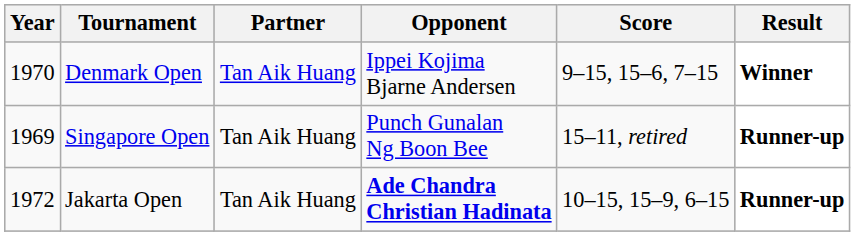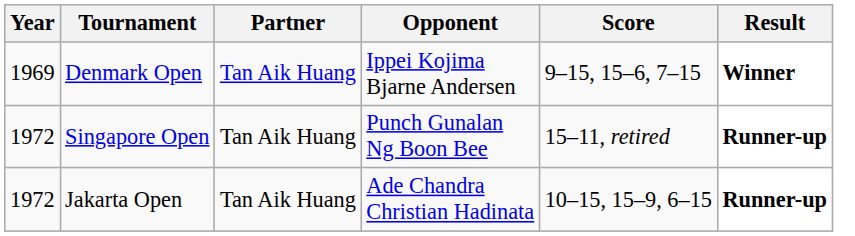 <table class="sortable wikitable" style="font-size: 90%;">
 <tr>
 <th>Year</th>
 <th>Tournament</th>
 <th>Partner</th>
 <th>Opponent</th>
 <th>Score</th>
 <th>Result</th>
 </tr>
 <tr>
-<td align="center">1970</td>
+<td align="center">1969</td>
 <td><a href='#'>Denmark Open</a></td>
 <td> <a href='#'>Tan Aik Huang</a></td>
 <td> <a href='#'>Ippei Kojima</a><br> Bjarne Andersen</td>
 <td>9–15, 15–6, 7–15</td>
 <td style="text-align:left; background:white"> <strong>Winner</strong></td>
 </tr>
 <tr>
-<td align="center">1969</td>
+<td align="center">1972</td>
 <td><a href='#'>Singapore Open</a></td>
 <td> Tan Aik Huang</td>
 <td> <a href='#'>Punch Gunalan</a><br> <a href='#'>Ng Boon Bee</a></td>
 <td>15–11, <em>retired</em></td>
 <td style="text-align:left; background:white"> <strong>Runner-up</strong></td>
 </tr>
 <tr>
 <td align="center">1972</td>
 <td>Jakarta Open</td>
 <td> Tan Aik Huang</td>
-<td><strong> <a href='#'>Ade Chandra</a><br> <a href='#'>Christian Hadinata</a></strong></td>
+<td> <a href='#'>Ade Chandra</a><br> <a href='#'>Christian Hadinata</a></td>
 <td>10–15, 15–9, 6–15</td>
 <td style="text-align:left; background:white"> <strong>Runner-up</strong></td>
 </tr>
 </table>
